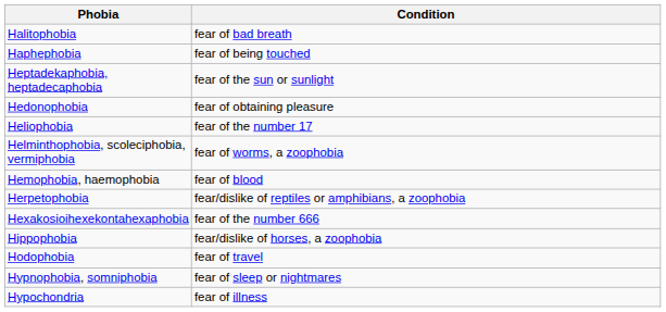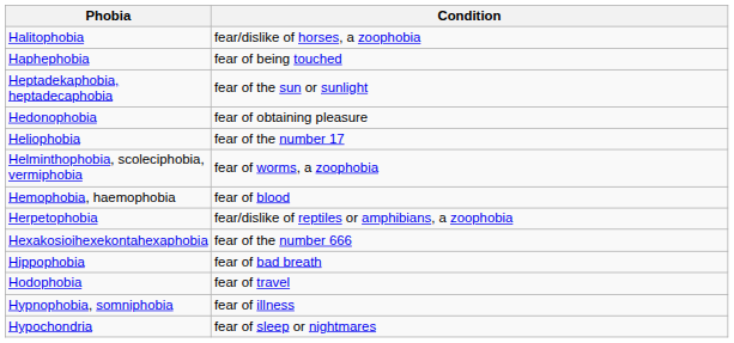 <table class="wikitable sortable" border="1">
 <tr>
 <th width="200px">Phobia</th>
 <th width="600px">Condition</th>
 </tr>
 <tr>
 <td><a href='#'>Halitophobia</a></td>
-<td>fear of <a href='#'>bad breath</a></td>
+<td>fear/dislike of <a href='#'>horses</a>, a <a href='#'>zoophobia</a></td>
 </tr>
 <tr>
 <td><a href='#'>Haphephobia</a></td>
 <td>fear of being <a href='#'>touched</a></td>
 </tr>
 <tr>
 <td><a href='#'>Heptadekaphobia, heptadecaphobia</a></td>
 <td>fear of the <a href='#'>sun</a> or <a href='#'>sunlight</a></td>
 </tr>
 <tr>
 <td><a href='#'>Hedonophobia</a></td>
 <td>fear of obtaining pleasure</td>
 </tr>
 <tr>
 <td><a href='#'>Heliophobia</a></td>
 <td>fear of the <a href='#'>number 17</a></td>
 </tr>
 <tr>
 <td><a href='#'>Helminthophobia</a>, scoleciphobia, <a href='#'>vermiphobia</a></td>
 <td>fear of <a href='#'>worms</a>, a <a href='#'>zoophobia</a></td>
 </tr>
 <tr>
 <td><a href='#'>Hemophobia</a>, haemophobia</td>
 <td>fear of <a href='#'>blood</a></td>
 </tr>
 <tr>
 <td><a href='#'>Herpetophobia</a></td>
 <td>fear/dislike of <a href='#'>reptiles</a> or <a href='#'>amphibians</a>, a <a href='#'>zoophobia</a></td>
 </tr>
 <tr>
 <td><a href='#'>Hexakosioihexekontahexaphobia</a></td>
 <td>fear of the <a href='#'>number 666</a></td>
 </tr>
 <tr>
 <td><a href='#'>Hippophobia</a></td>
-<td>fear/dislike of <a href='#'>horses</a>, a <a href='#'>zoophobia</a></td>
+<td>fear of <a href='#'>bad breath</a></td>
 </tr>
 <tr>
 <td><a href='#'>Hodophobia</a></td>
 <td>fear of <a href='#'>travel</a></td>
 </tr>
 <tr>
 <td><a href='#'>Hypnophobia</a>, <a href='#'>somniphobia</a></td>
-<td>fear of <a href='#'>sleep</a> or <a href='#'>nightmares</a></td>
+<td>fear of <a href='#'>illness</a></td>
 </tr>
 <tr>
 <td><a href='#'>Hypochondria</a></td>
-<td>fear of <a href='#'>illness</a></td>
+<td>fear of <a href='#'>sleep</a> or <a href='#'>nightmares</a></td>
 </tr>
 </table>
